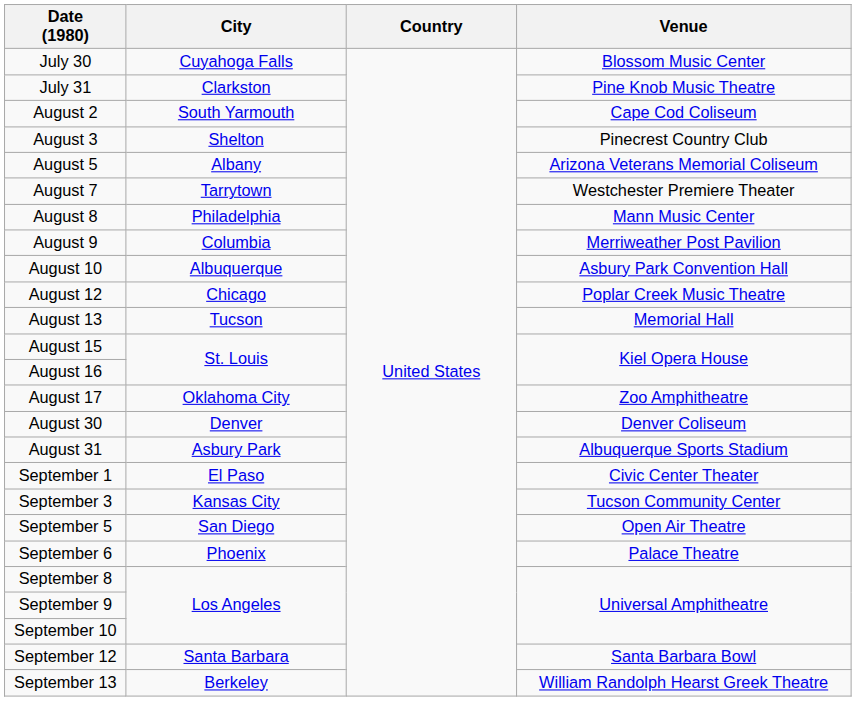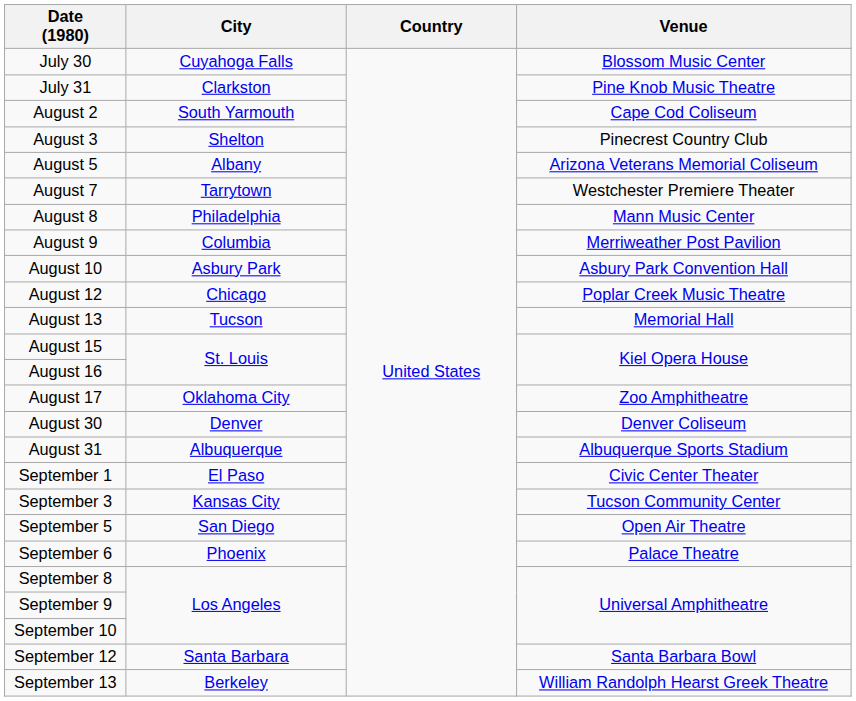 <table class="wikitable sortable plainrowheaders" style="text-align:center;">
 <tr>
 <th scope="col" style="width:7em;">Date<br>(1980)</th>
 <th scope="col" style="width:13em;">City</th>
 <th scope="col" style="width:10em;">Country</th>
 <th scope="col" style="width:20em;">Venue</th>
 </tr>
 <tr>
 <td>July 30</td>
 <td><a href='#'>Cuyahoga Falls</a></td>
 <td rowspan="25"><a href='#'>United States</a></td>
 <td><a href='#'>Blossom Music Center</a></td>
 </tr>
 <tr>
 <td>July 31</td>
 <td><a href='#'>Clarkston</a></td>
 <td><a href='#'>Pine Knob Music Theatre</a></td>
 </tr>
 <tr>
 <td>August 2</td>
 <td><a href='#'>South Yarmouth</a></td>
 <td><a href='#'>Cape Cod Coliseum</a></td>
 </tr>
 <tr>
 <td>August 3</td>
 <td><a href='#'>Shelton</a></td>
 <td>Pinecrest Country Club</td>
 </tr>
 <tr>
 <td>August 5</td>
 <td><a href='#'>Albany</a></td>
 <td><a href='#'>Arizona Veterans Memorial Coliseum</a></td>
 </tr>
 <tr>
 <td>August 7</td>
 <td><a href='#'>Tarrytown</a></td>
 <td>Westchester Premiere Theater</td>
 </tr>
 <tr>
 <td>August 8</td>
 <td><a href='#'>Philadelphia</a></td>
 <td><a href='#'>Mann Music Center</a></td>
 </tr>
 <tr>
 <td>August 9</td>
 <td><a href='#'>Columbia</a></td>
 <td><a href='#'>Merriweather Post Pavilion</a></td>
 </tr>
 <tr>
 <td>August 10</td>
-<td><a href='#'>Albuquerque</a></td>
+<td><a href='#'>Asbury Park</a></td>
 <td><a href='#'>Asbury Park Convention Hall</a></td>
 </tr>
 <tr>
 <td>August 12</td>
 <td><a href='#'>Chicago</a></td>
 <td><a href='#'>Poplar Creek Music Theatre</a></td>
 </tr>
 <tr>
 <td>August 13</td>
 <td><a href='#'>Tucson</a></td>
 <td><a href='#'>Memorial Hall</a></td>
 </tr>
 <tr>
 <td>August 15</td>
 <td rowspan="2"><a href='#'>St. Louis</a></td>
 <td rowspan="2"><a href='#'>Kiel Opera House</a></td>
 </tr>
 <tr>
 <td>August 16</td>
 </tr>
 <tr>
 <td>August 17</td>
 <td><a href='#'>Oklahoma City</a></td>
 <td><a href='#'>Zoo Amphitheatre</a></td>
 </tr>
 <tr>
 <td>August 30</td>
 <td><a href='#'>Denver</a></td>
 <td><a href='#'>Denver Coliseum</a></td>
 </tr>
 <tr>
 <td>August 31</td>
-<td><a href='#'>Asbury Park</a></td>
+<td><a href='#'>Albuquerque</a></td>
 <td><a href='#'>Albuquerque Sports Stadium</a></td>
 </tr>
 <tr>
 <td>September 1</td>
 <td><a href='#'>El Paso</a></td>
 <td><a href='#'>Civic Center Theater</a></td>
 </tr>
 <tr>
 <td>September 3</td>
 <td><a href='#'>Kansas City</a></td>
 <td><a href='#'>Tucson Community Center</a></td>
 </tr>
 <tr>
 <td>September 5</td>
 <td><a href='#'>San Diego</a></td>
 <td><a href='#'>Open Air Theatre</a></td>
 </tr>
 <tr>
 <td>September 6</td>
 <td><a href='#'>Phoenix</a></td>
 <td><a href='#'>Palace Theatre</a></td>
 </tr>
 <tr>
 <td>September 8</td>
 <td rowspan="3"><a href='#'>Los Angeles</a></td>
 <td rowspan="3"><a href='#'>Universal Amphitheatre</a></td>
 </tr>
 <tr>
 <td>September 9</td>
 </tr>
 <tr>
 <td>September 10</td>
 </tr>
 <tr>
 <td>September 12</td>
 <td><a href='#'>Santa Barbara</a></td>
 <td><a href='#'>Santa Barbara Bowl</a></td>
 </tr>
 <tr>
 <td>September 13</td>
 <td><a href='#'>Berkeley</a></td>
 <td><a href='#'>William Randolph Hearst Greek Theatre</a></td>
 </tr>
 </table>
